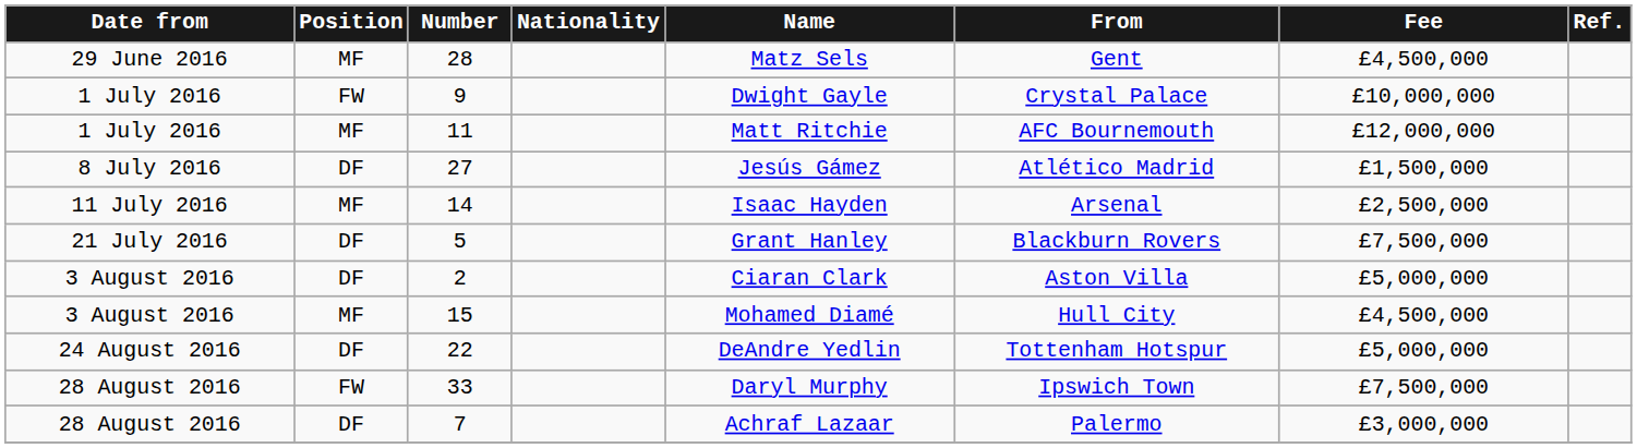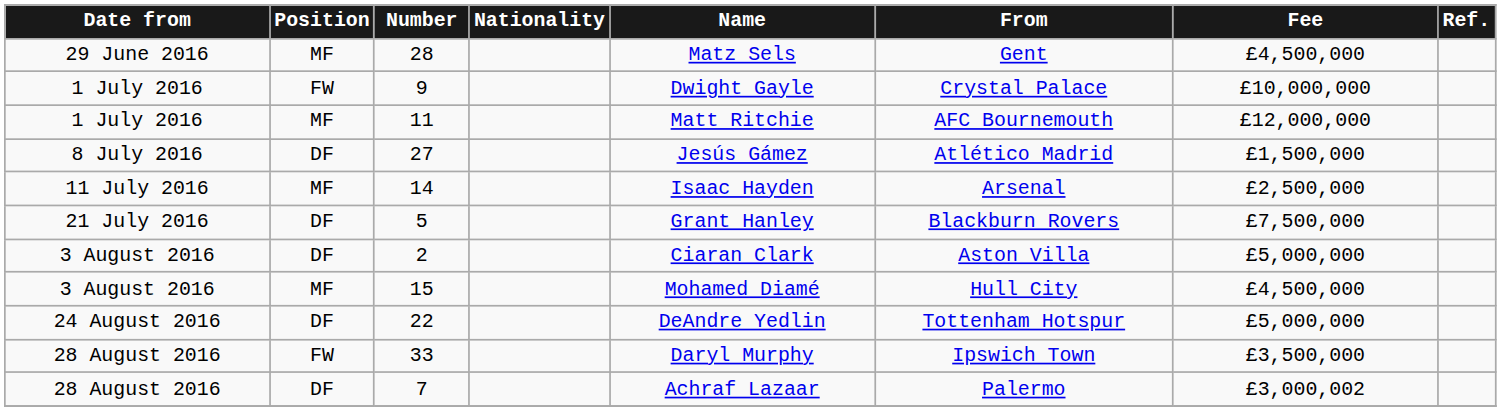 <table class="wikitable"  style="text-align:center; font-size:90%; ">
 <tr>
 <th style="background:#191919; color:white; width:150px;">Date from</th>
 <th style="background:#191919; color:white; width:50px;">Position</th>
 <th style="background:#191919; color:white; width:50px;">Number</th>
 <th style="background:#191919; color:white; width:50px;">Nationality</th>
 <th style="background:#191919; color:white; width:150px;">Name</th>
 <th style="background:#191919; color:white; width:170px;">From</th>
 <th style="background:#191919; color:white; width:150px;">Fee</th>
 <th style="background:#191919; color:white; width:25px;">Ref.</th>
 </tr>
 <tr>
 <td>29 June 2016</td>
 <td>MF</td>
 <td>28</td>
 <td></td>
 <td><a href='#'>Matz Sels</a></td>
 <td> <a href='#'>Gent</a></td>
 <td>£4,500,000</td>
 <td></td>
 </tr>
 <tr>
 <td>1 July 2016</td>
 <td>FW</td>
 <td>9</td>
 <td></td>
 <td><a href='#'>Dwight Gayle</a></td>
 <td> <a href='#'>Crystal Palace</a></td>
 <td>£10,000,000</td>
 <td></td>
 </tr>
 <tr>
 <td>1 July 2016</td>
 <td>MF</td>
 <td>11</td>
 <td></td>
 <td><a href='#'>Matt Ritchie</a></td>
 <td> <a href='#'>AFC Bournemouth</a></td>
 <td>£12,000,000</td>
 <td></td>
 </tr>
 <tr>
 <td>8 July 2016</td>
 <td>DF</td>
 <td>27</td>
 <td></td>
 <td><a href='#'>Jesús Gámez</a></td>
 <td> <a href='#'>Atlético Madrid</a></td>
 <td>£1,500,000</td>
 <td></td>
 </tr>
 <tr>
 <td>11 July 2016</td>
 <td>MF</td>
 <td>14</td>
 <td></td>
 <td><a href='#'>Isaac Hayden</a></td>
 <td> <a href='#'>Arsenal</a></td>
 <td>£2,500,000</td>
 <td></td>
 </tr>
 <tr>
 <td>21 July 2016</td>
 <td>DF</td>
 <td>5</td>
 <td></td>
 <td><a href='#'>Grant Hanley</a></td>
 <td> <a href='#'>Blackburn Rovers</a></td>
 <td>£7,500,000</td>
 <td></td>
 </tr>
 <tr>
 <td>3 August 2016</td>
 <td>DF</td>
 <td>2</td>
 <td></td>
 <td><a href='#'>Ciaran Clark</a></td>
 <td> <a href='#'>Aston Villa</a></td>
 <td>£5,000,000</td>
 <td></td>
 </tr>
 <tr>
 <td>3 August 2016</td>
 <td>MF</td>
 <td>15</td>
 <td></td>
 <td><a href='#'>Mohamed Diamé</a></td>
 <td> <a href='#'>Hull City</a></td>
 <td>£4,500,000</td>
 <td></td>
 </tr>
 <tr>
 <td>24 August 2016</td>
 <td>DF</td>
 <td>22</td>
 <td></td>
 <td><a href='#'>DeAndre Yedlin</a></td>
 <td> <a href='#'>Tottenham Hotspur</a></td>
 <td>£5,000,000</td>
 <td></td>
 </tr>
 <tr>
 <td>28 August 2016</td>
 <td>FW</td>
 <td>33</td>
 <td></td>
 <td><a href='#'>Daryl Murphy</a></td>
 <td> <a href='#'>Ipswich Town</a></td>
-<td>£7,500,000</td>
+<td>£3,500,000</td>
 <td></td>
 </tr>
 <tr>
 <td>28 August 2016</td>
 <td>DF</td>
 <td>7</td>
 <td></td>
 <td><a href='#'>Achraf Lazaar</a></td>
 <td> <a href='#'>Palermo</a></td>
-<td>£3,000,000</td>
+<td>£3,000,002</td>
 <td></td>
 </tr>
 <tr>
 </tr>
 </table>
